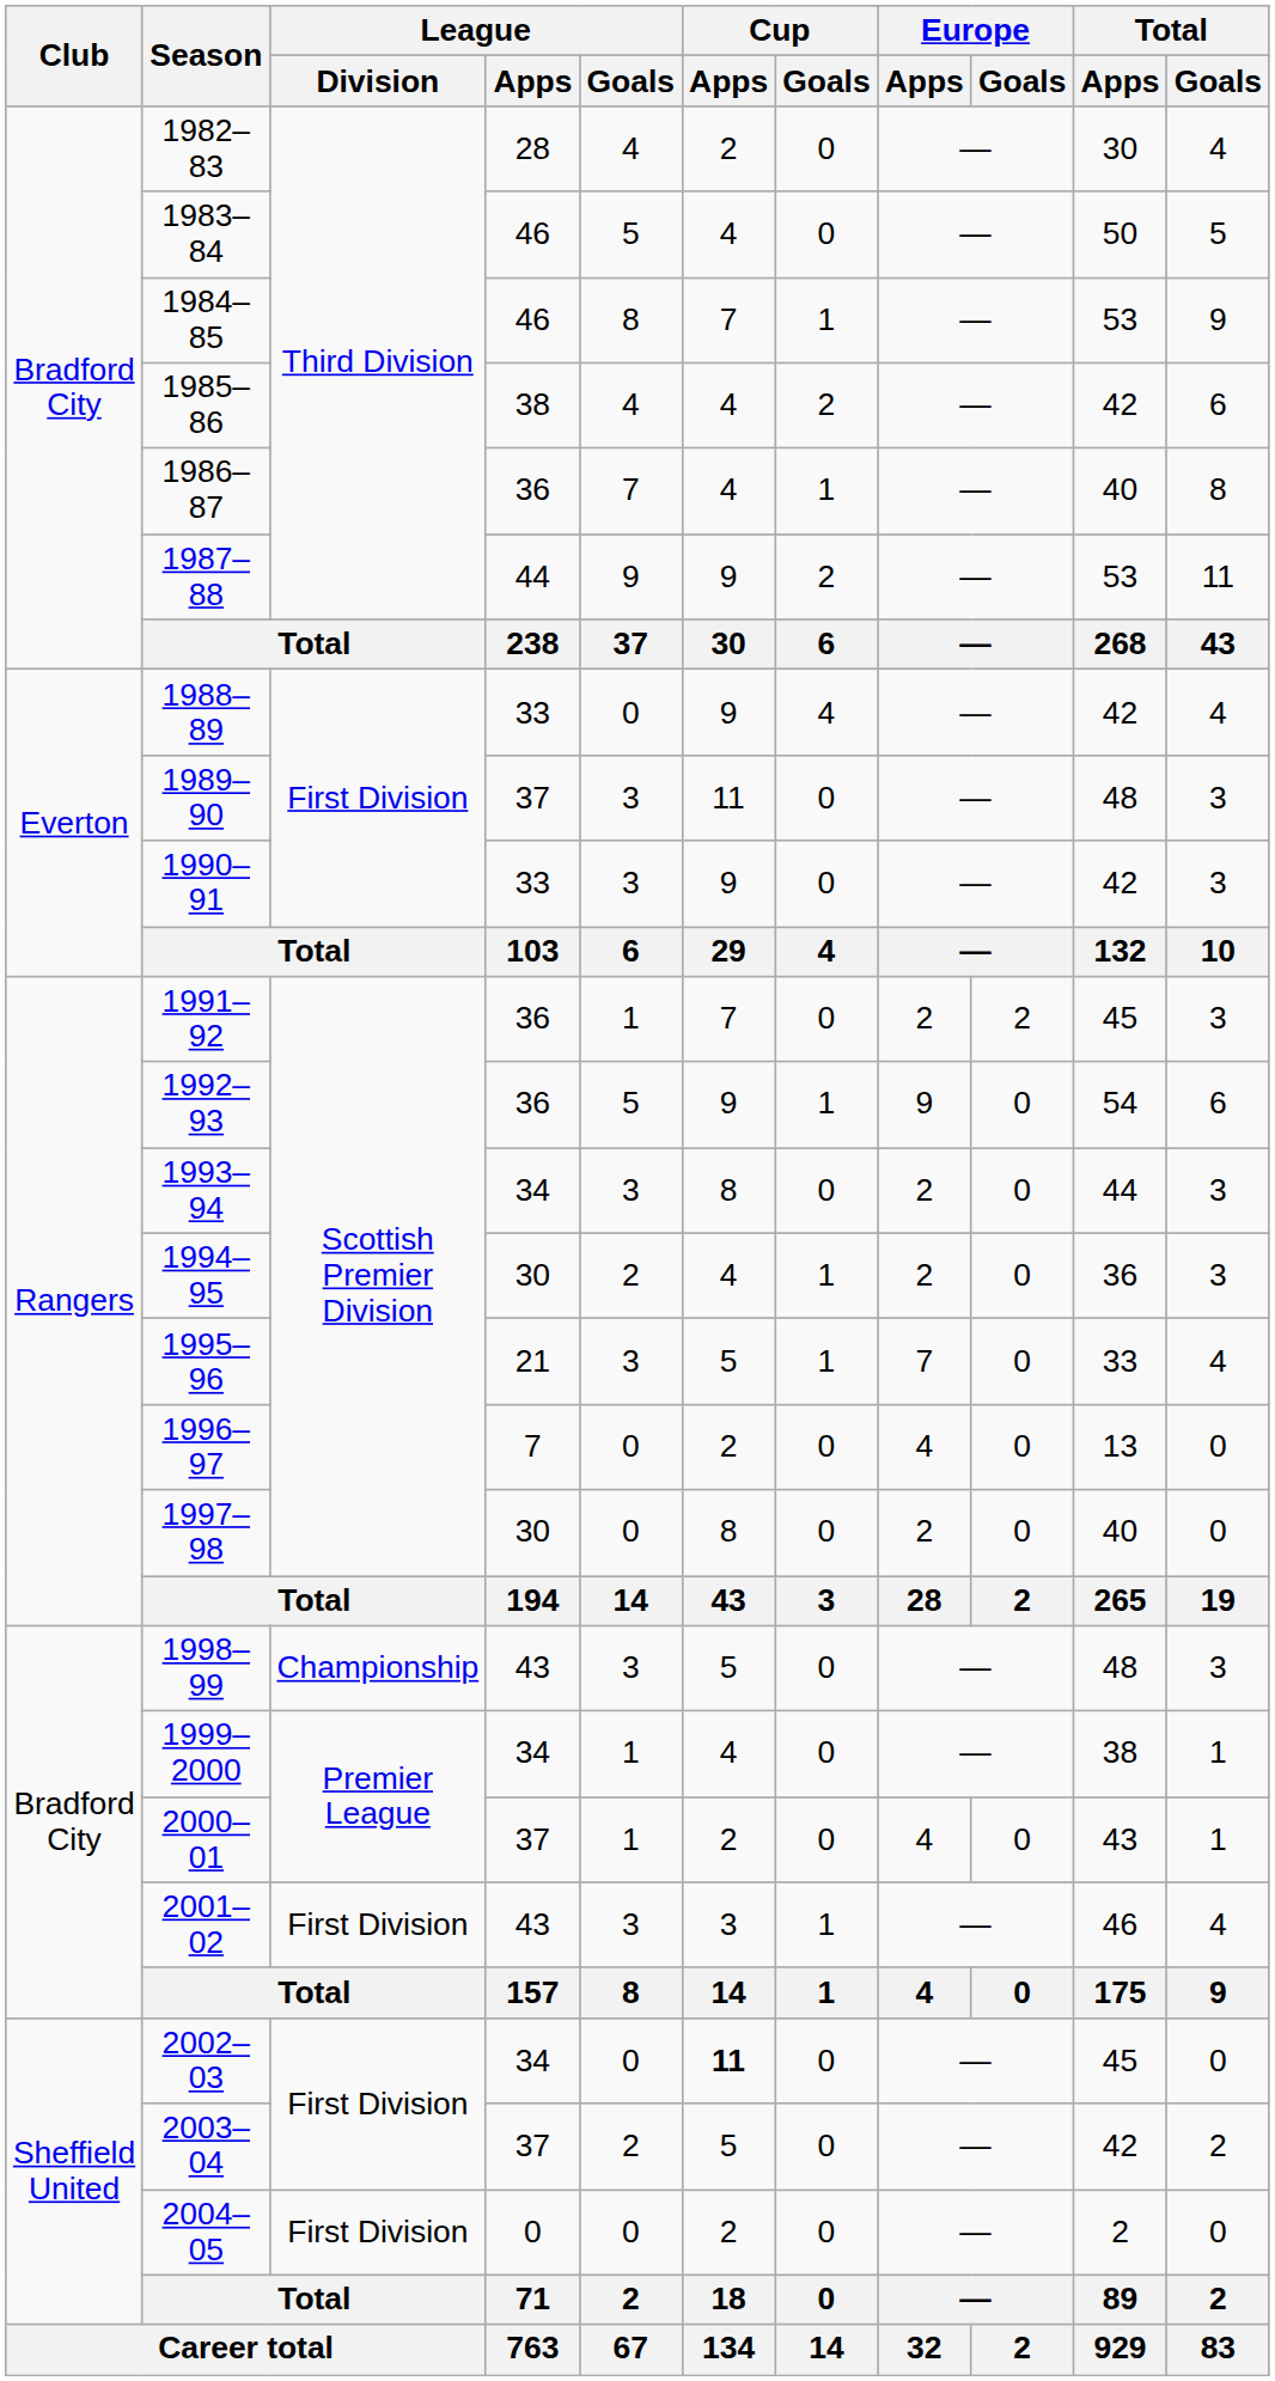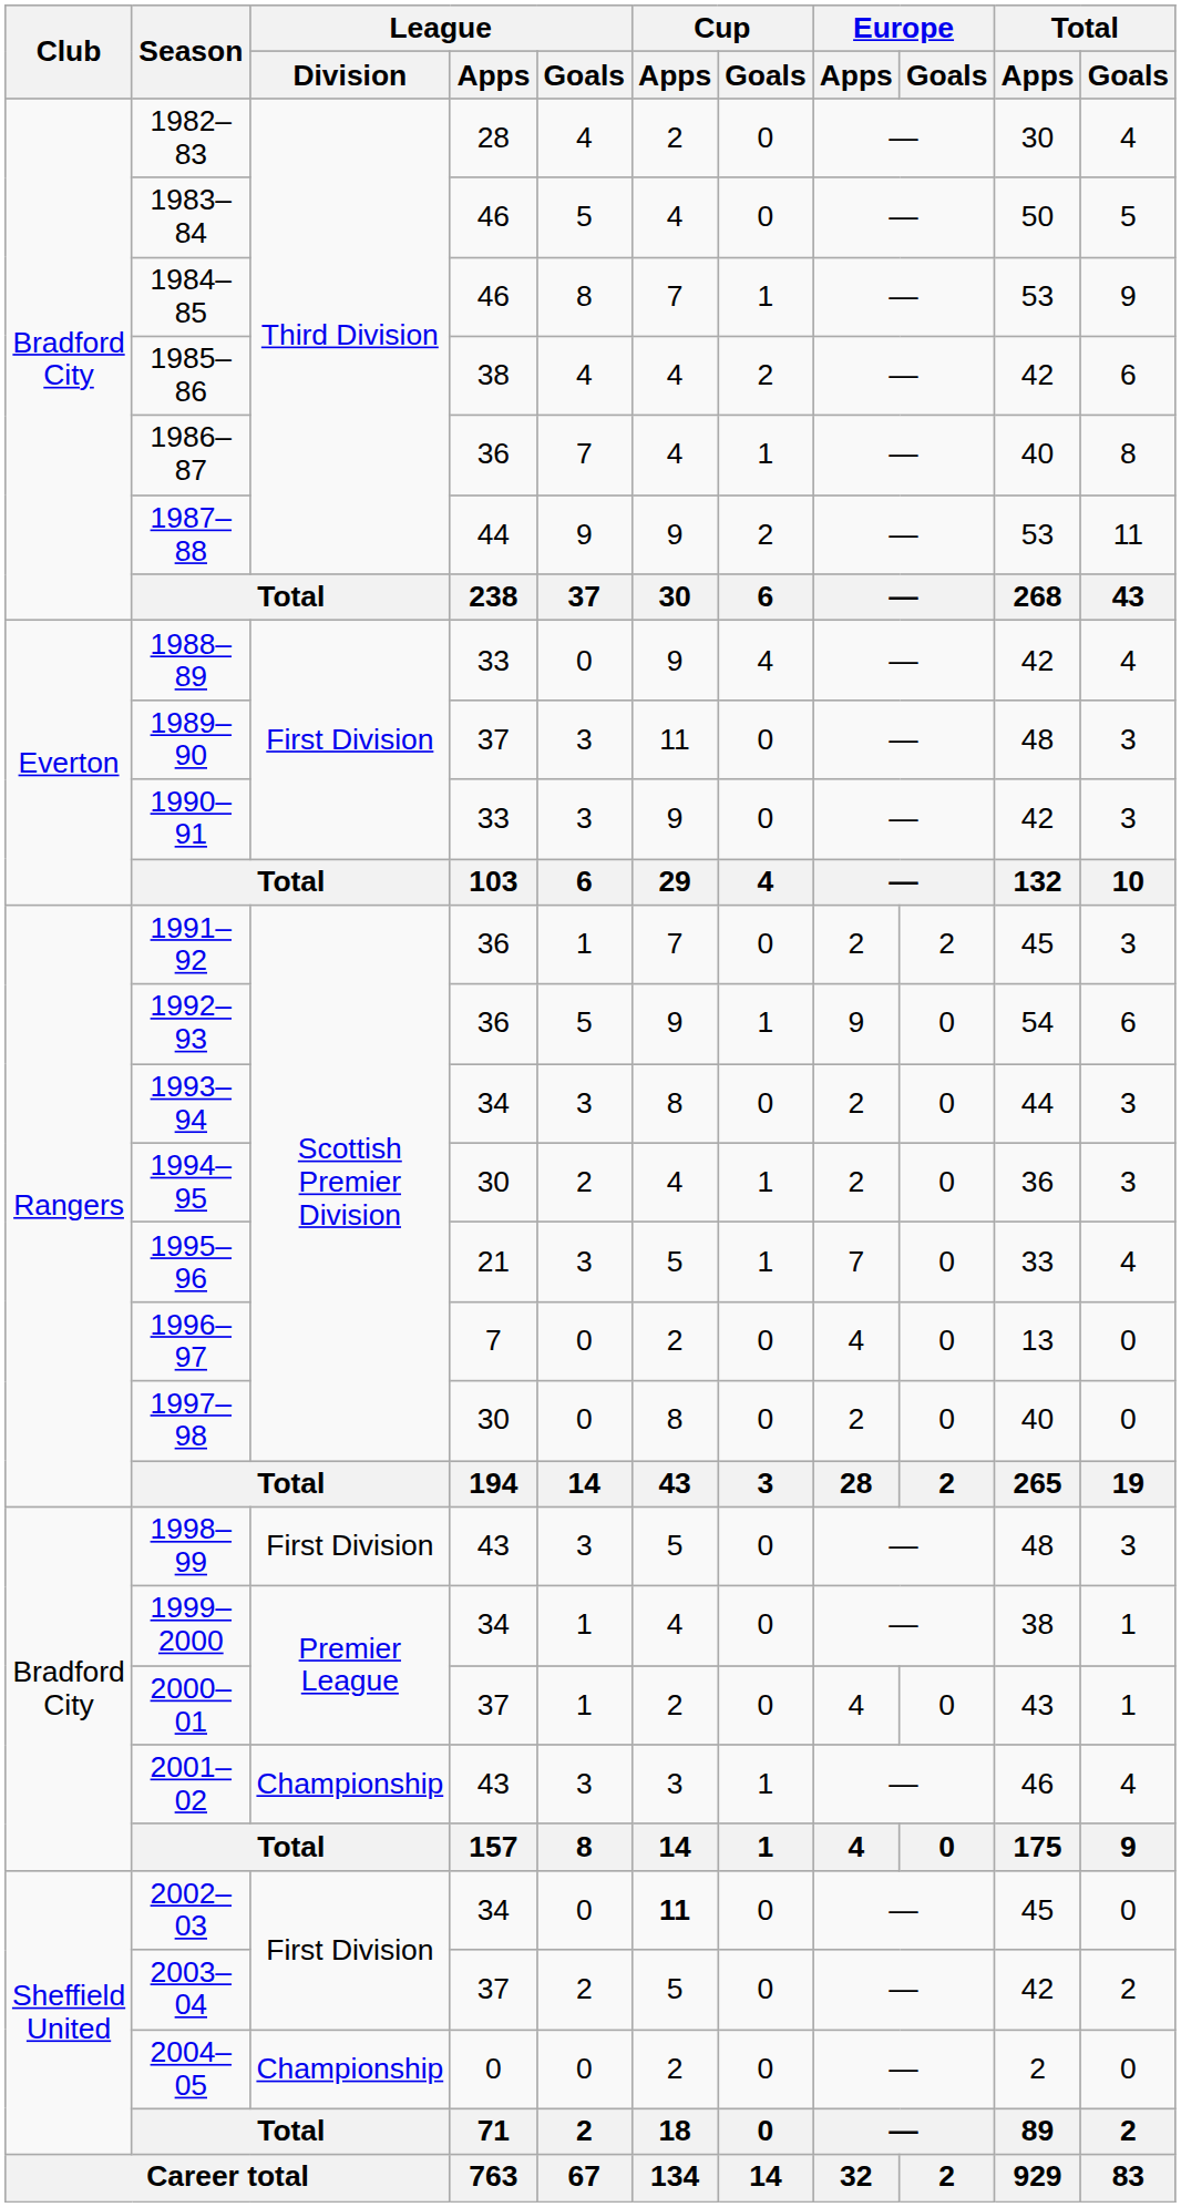 <table class="wikitable" style="text-align: center">
 <tr>
 <th rowspan="2">Club</th>
 <th rowspan="2">Season</th>
 <th colspan="3">League</th>
 <th colspan="2">Cup</th>
 <th colspan="2"><a href='#'>Europe</a></th>
 <th colspan="2">Total</th>
 </tr>
 <tr>
 <th>Division</th>
 <th>Apps</th>
 <th>Goals</th>
 <th>Apps</th>
 <th>Goals</th>
 <th>Apps</th>
 <th>Goals</th>
 <th>Apps</th>
 <th>Goals</th>
 </tr>
 <tr>
 <td rowspan="7"><a href='#'>Bradford City</a></td>
 <td>1982–83</td>
 <td rowspan="6"><a href='#'>Third Division</a></td>
 <td>28</td>
 <td>4</td>
 <td>2</td>
 <td>0</td>
 <td colspan="2">—</td>
 <td>30</td>
 <td>4</td>
 </tr>
 <tr>
 <td>1983–84</td>
 <td>46</td>
 <td>5</td>
 <td>4</td>
 <td>0</td>
 <td colspan="2">—</td>
 <td>50</td>
 <td>5</td>
 </tr>
 <tr>
 <td>1984–85</td>
 <td>46</td>
 <td>8</td>
 <td>7</td>
 <td>1</td>
 <td colspan="2">—</td>
 <td>53</td>
 <td>9</td>
 </tr>
 <tr>
 <td>1985–86</td>
 <td>38</td>
 <td>4</td>
 <td>4</td>
 <td>2</td>
 <td colspan="2">—</td>
 <td>42</td>
 <td>6</td>
 </tr>
 <tr>
 <td>1986–87</td>
 <td>36</td>
 <td>7</td>
 <td>4</td>
 <td>1</td>
 <td colspan="2">—</td>
 <td>40</td>
 <td>8</td>
 </tr>
 <tr>
 <td><a href='#'>1987–88</a></td>
 <td>44</td>
 <td>9</td>
 <td>9</td>
 <td>2</td>
 <td colspan="2">—</td>
 <td>53</td>
 <td>11</td>
 </tr>
 <tr>
 <th colspan="2">Total</th>
 <th>238</th>
 <th>37</th>
 <th>30</th>
 <th>6</th>
 <th colspan="2">—</th>
 <th>268</th>
 <th>43</th>
 </tr>
 <tr>
 <td rowspan="4"><a href='#'>Everton</a></td>
 <td><a href='#'>1988–89</a></td>
 <td rowspan="3"><a href='#'>First Division</a></td>
 <td>33</td>
 <td>0</td>
 <td>9</td>
 <td>4</td>
 <td colspan="2">—</td>
 <td>42</td>
 <td>4</td>
 </tr>
 <tr>
 <td><a href='#'>1989–90</a></td>
 <td>37</td>
 <td>3</td>
 <td>11</td>
 <td>0</td>
 <td colspan="2">—</td>
 <td>48</td>
 <td>3</td>
 </tr>
 <tr>
 <td><a href='#'>1990–91</a></td>
 <td>33</td>
 <td>3</td>
 <td>9</td>
 <td>0</td>
 <td colspan="2">—</td>
 <td>42</td>
 <td>3</td>
 </tr>
 <tr>
 <th colspan="2">Total</th>
 <th>103</th>
 <th>6</th>
 <th>29</th>
 <th>4</th>
 <th colspan="2">—</th>
 <th>132</th>
 <th>10</th>
 </tr>
 <tr>
 <td rowspan="8"><a href='#'>Rangers</a></td>
 <td><a href='#'>1991–92</a></td>
 <td rowspan="7"><a href='#'>Scottish<br>Premier Division</a></td>
 <td>36</td>
 <td>1</td>
 <td>7</td>
 <td>0</td>
 <td>2</td>
 <td>2</td>
 <td>45</td>
 <td>3</td>
 </tr>
 <tr>
 <td><a href='#'>1992–93</a></td>
 <td>36</td>
 <td>5</td>
 <td>9</td>
 <td>1</td>
 <td>9</td>
 <td>0</td>
 <td>54</td>
 <td>6</td>
 </tr>
 <tr>
 <td><a href='#'>1993–94</a></td>
 <td>34</td>
 <td>3</td>
 <td>8</td>
 <td>0</td>
 <td>2</td>
 <td>0</td>
 <td>44</td>
 <td>3</td>
 </tr>
 <tr>
 <td><a href='#'>1994–95</a></td>
 <td>30</td>
 <td>2</td>
 <td>4</td>
 <td>1</td>
 <td>2</td>
 <td>0</td>
 <td>36</td>
 <td>3</td>
 </tr>
 <tr>
 <td><a href='#'>1995–96</a></td>
 <td>21</td>
 <td>3</td>
 <td>5</td>
 <td>1</td>
 <td>7</td>
 <td>0</td>
 <td>33</td>
 <td>4</td>
 </tr>
 <tr>
 <td><a href='#'>1996–97</a></td>
 <td>7</td>
 <td>0</td>
 <td>2</td>
 <td>0</td>
 <td>4</td>
 <td>0</td>
 <td>13</td>
 <td>0</td>
 </tr>
 <tr>
 <td><a href='#'>1997–98</a></td>
 <td>30</td>
 <td>0</td>
 <td>8</td>
 <td>0</td>
 <td>2</td>
 <td>0</td>
 <td>40</td>
 <td>0</td>
 </tr>
 <tr>
 <th colspan="2">Total</th>
 <th>194</th>
 <th>14</th>
 <th>43</th>
 <th>3</th>
 <th>28</th>
 <th>2</th>
 <th>265</th>
 <th>19</th>
 </tr>
 <tr>
 <td rowspan="5">Bradford City</td>
 <td><a href='#'>1998–99</a></td>
-<td><a href='#'>Championship</a></td>
+<td>First Division</td>
 <td>43</td>
 <td>3</td>
 <td>5</td>
 <td>0</td>
 <td colspan="2">—</td>
 <td>48</td>
 <td>3</td>
 </tr>
 <tr>
 <td><a href='#'>1999–2000</a></td>
 <td rowspan="2"><a href='#'>Premier League</a></td>
 <td>34</td>
 <td>1</td>
 <td>4</td>
 <td>0</td>
 <td colspan="2">—</td>
 <td>38</td>
 <td>1</td>
 </tr>
 <tr>
 <td><a href='#'>2000–01</a></td>
 <td>37</td>
 <td>1</td>
 <td>2</td>
 <td>0</td>
 <td>4</td>
 <td>0</td>
 <td>43</td>
 <td>1</td>
 </tr>
 <tr>
 <td><a href='#'>2001–02</a></td>
-<td>First Division</td>
+<td><a href='#'>Championship</a></td>
 <td>43</td>
 <td>3</td>
 <td>3</td>
 <td>1</td>
 <td colspan="2">—</td>
 <td>46</td>
 <td>4</td>
 </tr>
 <tr>
 <th colspan="2">Total</th>
 <th>157</th>
 <th>8</th>
 <th>14</th>
 <th>1</th>
 <th>4</th>
 <th>0</th>
 <th>175</th>
 <th>9</th>
 </tr>
 <tr>
 <td rowspan="4"><a href='#'>Sheffield United</a></td>
 <td><a href='#'>2002–03</a></td>
 <td rowspan="2">First Division</td>
 <td>34</td>
 <td>0</td>
 <td><strong>11</strong></td>
 <td>0</td>
 <td colspan="2">—</td>
 <td>45</td>
 <td>0</td>
 </tr>
 <tr>
 <td><a href='#'>2003–04</a></td>
 <td>37</td>
 <td>2</td>
 <td>5</td>
 <td>0</td>
 <td colspan="2">—</td>
 <td>42</td>
 <td>2</td>
 </tr>
 <tr>
 <td><a href='#'>2004–05</a></td>
-<td>First Division</td>
+<td><a href='#'>Championship</a></td>
 <td>0</td>
 <td>0</td>
 <td>2</td>
 <td>0</td>
 <td colspan="2">—</td>
 <td>2</td>
 <td>0</td>
 </tr>
 <tr>
 <th colspan="2">Total</th>
 <th>71</th>
 <th>2</th>
 <th>18</th>
 <th>0</th>
 <th colspan="2">—</th>
 <th>89</th>
 <th>2</th>
 </tr>
 <tr>
 <th colspan="3">Career total</th>
 <th>763</th>
 <th>67</th>
 <th>134</th>
 <th>14</th>
 <th>32</th>
 <th>2</th>
 <th>929</th>
 <th>83</th>
 </tr>
 </table>
